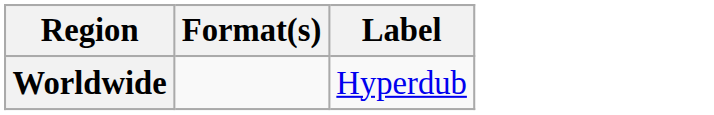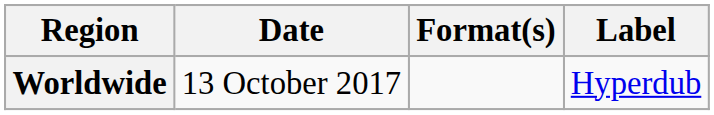 <table class="wikitable plainrowheaders">
 <tr>
 <th scope="col">Region</th>
+<th scope="col">Date</th>
 <th scope="col">Format(s)</th>
 <th scope="col">Label</th>
 </tr>
 <tr>
 <th scope="row">Worldwide</th>
+<td>13 October 2017</td>
 <td></td>
 <td><a href='#'>Hyperdub</a></td>
 </tr>
 </table>
